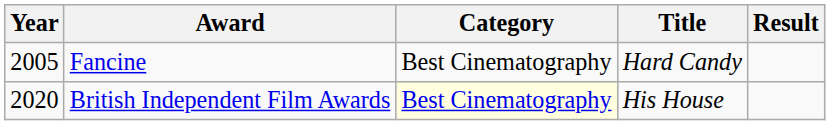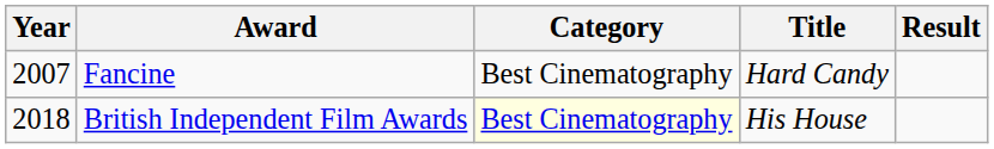 <table class="wikitable">
 <tr>
 <th>Year</th>
 <th>Award</th>
 <th>Category</th>
 <th>Title</th>
 <th>Result</th>
 </tr>
 <tr>
-<td>2005</td>
+<td>2007</td>
 <td><a href='#'>Fancine</a></td>
 <td>Best Cinematography</td>
 <td><em>Hard Candy</em></td>
 <td></td>
 </tr>
 <tr>
-<td>2020</td>
+<td>2018</td>
 <td><a href='#'>British Independent Film Awards</a></td>
 <td style="background: lightyellow;"><a href='#'>Best Cinematography</a></td>
 <td><em>His House</em></td>
 <td></td>
 </tr>
 </table>
